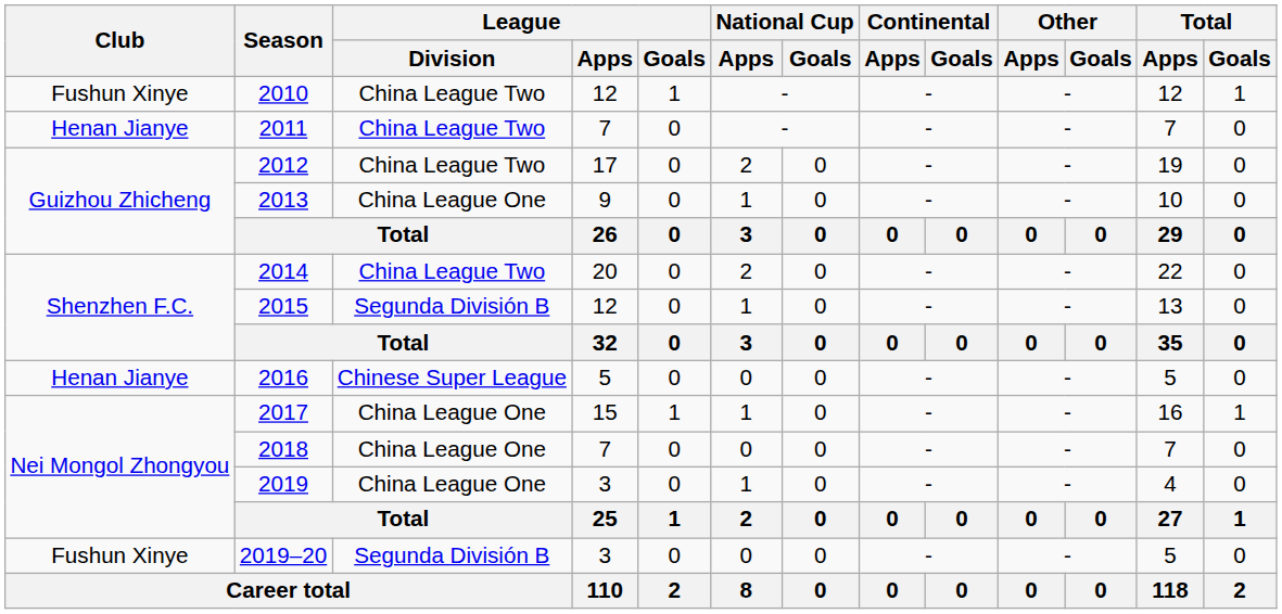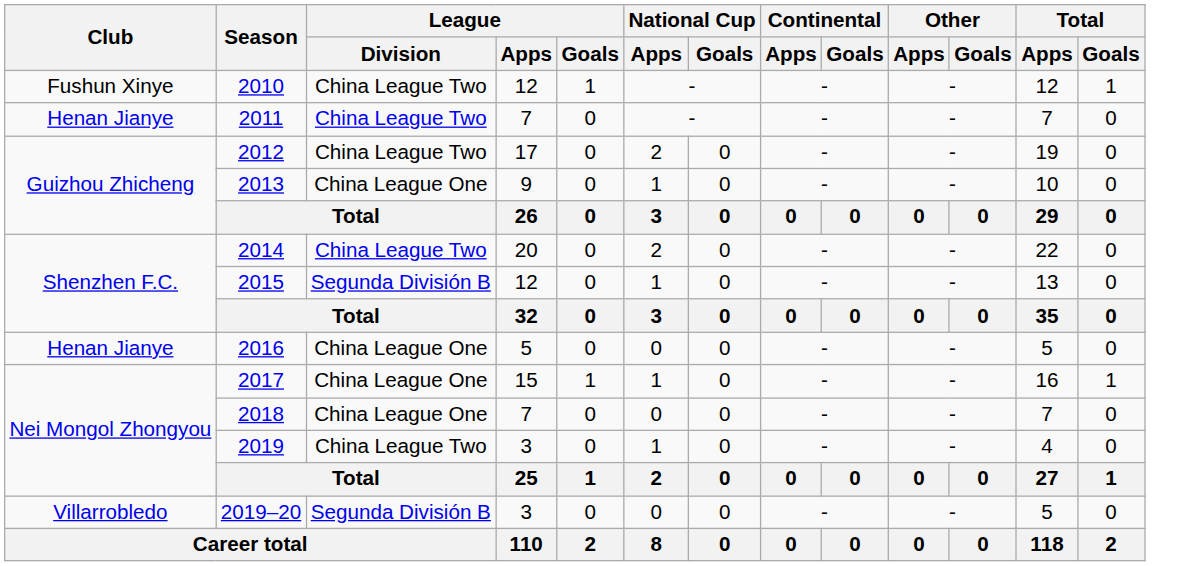 <table class="wikitable" style="text-align: center">
 <tr>
 <th rowspan="2">Club</th>
 <th rowspan="2">Season</th>
 <th colspan="3">League</th>
 <th colspan="2">National Cup</th>
 <th colspan="2">Continental</th>
 <th colspan="2">Other</th>
 <th colspan="2">Total</th>
 </tr>
 <tr>
 <th>Division</th>
 <th>Apps</th>
 <th>Goals</th>
 <th>Apps</th>
 <th>Goals</th>
 <th>Apps</th>
 <th>Goals</th>
 <th>Apps</th>
 <th>Goals</th>
 <th>Apps</th>
 <th>Goals</th>
 </tr>
 <tr>
 <td>Fushun Xinye</td>
 <td><a href='#'>2010</a></td>
 <td>China League Two</td>
 <td>12</td>
 <td>1</td>
 <td colspan="2">-</td>
 <td colspan="2">-</td>
 <td colspan="2">-</td>
 <td>12</td>
 <td>1</td>
 </tr>
 <tr>
 <td><a href='#'>Henan Jianye</a></td>
 <td><a href='#'>2011</a></td>
 <td><a href='#'>China League Two</a></td>
 <td>7</td>
 <td>0</td>
 <td colspan="2">-</td>
 <td colspan="2">-</td>
 <td colspan="2">-</td>
 <td>7</td>
 <td>0</td>
 </tr>
 <tr>
 <td rowspan=3><a href='#'>Guizhou Zhicheng</a></td>
 <td><a href='#'>2012</a></td>
 <td>China League Two</td>
 <td>17</td>
 <td>0</td>
 <td>2</td>
 <td>0</td>
 <td colspan="2">-</td>
 <td colspan="2">-</td>
 <td>19</td>
 <td>0</td>
 </tr>
 <tr>
 <td><a href='#'>2013</a></td>
 <td>China League One</td>
 <td>9</td>
 <td>0</td>
 <td>1</td>
 <td>0</td>
 <td colspan="2">-</td>
 <td colspan="2">-</td>
 <td>10</td>
 <td>0</td>
 </tr>
 <tr>
 <th colspan="2"><strong>Total</strong></th>
 <th>26</th>
 <th>0</th>
 <th>3</th>
 <th>0</th>
 <th>0</th>
 <th>0</th>
 <th>0</th>
 <th>0</th>
 <th>29</th>
 <th>0</th>
 </tr>
 <tr>
 <td rowspan=3><a href='#'>Shenzhen F.C.</a></td>
 <td><a href='#'>2014</a></td>
 <td><a href='#'>China League Two</a></td>
 <td>20</td>
 <td>0</td>
 <td>2</td>
 <td>0</td>
 <td colspan="2">-</td>
 <td colspan="2">-</td>
 <td>22</td>
 <td>0</td>
 </tr>
 <tr>
 <td><a href='#'>2015</a></td>
 <td><a href='#'>Segunda División B</a></td>
 <td>12</td>
 <td>0</td>
 <td>1</td>
 <td>0</td>
 <td colspan="2">-</td>
 <td colspan="2">-</td>
 <td>13</td>
 <td>0</td>
 </tr>
 <tr>
 <th colspan="2"><strong>Total</strong></th>
 <th>32</th>
 <th>0</th>
 <th>3</th>
 <th>0</th>
 <th>0</th>
 <th>0</th>
 <th>0</th>
 <th>0</th>
 <th>35</th>
 <th>0</th>
 </tr>
 <tr>
 <td><a href='#'>Henan Jianye</a></td>
 <td><a href='#'>2016</a></td>
-<td><a href='#'>Chinese Super League</a></td>
+<td>China League One</td>
 <td>5</td>
 <td>0</td>
 <td>0</td>
 <td>0</td>
 <td colspan="2">-</td>
 <td colspan="2">-</td>
 <td>5</td>
 <td>0</td>
 </tr>
 <tr>
 <td rowspan=4><a href='#'>Nei Mongol Zhongyou</a></td>
 <td><a href='#'>2017</a></td>
 <td>China League One</td>
 <td>15</td>
 <td>1</td>
 <td>1</td>
 <td>0</td>
 <td colspan="2">-</td>
 <td colspan="2">-</td>
 <td>16</td>
 <td>1</td>
 </tr>
 <tr>
 <td><a href='#'>2018</a></td>
 <td>China League One</td>
 <td>7</td>
 <td>0</td>
 <td>0</td>
 <td>0</td>
 <td colspan="2">-</td>
 <td colspan="2">-</td>
 <td>7</td>
 <td>0</td>
 </tr>
 <tr>
 <td><a href='#'>2019</a></td>
-<td>China League One</td>
+<td>China League Two</td>
 <td>3</td>
 <td>0</td>
 <td>1</td>
 <td>0</td>
 <td colspan="2">-</td>
 <td colspan="2">-</td>
 <td>4</td>
 <td>0</td>
 </tr>
 <tr>
 <th colspan="2"><strong>Total</strong></th>
 <th>25</th>
 <th>1</th>
 <th>2</th>
 <th>0</th>
 <th>0</th>
 <th>0</th>
 <th>0</th>
 <th>0</th>
 <th>27</th>
 <th>1</th>
 </tr>
 <tr>
-<td>Fushun Xinye</td>
+<td><a href='#'>Villarrobledo</a></td>
 <td><a href='#'>2019–20</a></td>
 <td><a href='#'>Segunda División B</a></td>
 <td>3</td>
 <td>0</td>
 <td>0</td>
 <td>0</td>
 <td colspan="2">-</td>
 <td colspan="2">-</td>
 <td>5</td>
 <td>0</td>
 </tr>
 <tr>
 <th colspan=3>Career total</th>
 <th>110</th>
 <th>2</th>
 <th>8</th>
 <th>0</th>
 <th>0</th>
 <th>0</th>
 <th>0</th>
 <th>0</th>
 <th>118</th>
 <th>2</th>
 </tr>
 </table>
